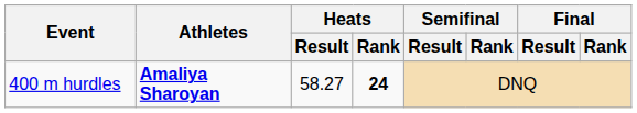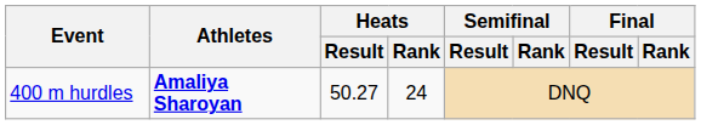 <table class="wikitable" border="1" style="font-size:90%">
 <tr>
 <th rowspan="2" width=100>Event</th>
 <th rowspan="2" width=120>Athletes</th>
 <th colspan="2">Heats</th>
 <th colspan="2">Semifinal</th>
 <th colspan="2">Final</th>
 </tr>
 <tr>
 <th>Result</th>
 <th>Rank</th>
 <th>Result</th>
 <th>Rank</th>
 <th>Result</th>
 <th>Rank</th>
 </tr>
 <tr>
 <td><a href='#'>400 m hurdles</a></td>
 <td><strong><a href='#'>Amaliya Sharoyan</a></strong></td>
-<td align=center>58.27</td>
-<td align=center><strong>24</strong></td>
+<td align=center>50.27</td>
+<td align=center>24</td>
 <td colspan=4 align=center bgcolor="wheat">DNQ</td>
 </tr>
 </table>
